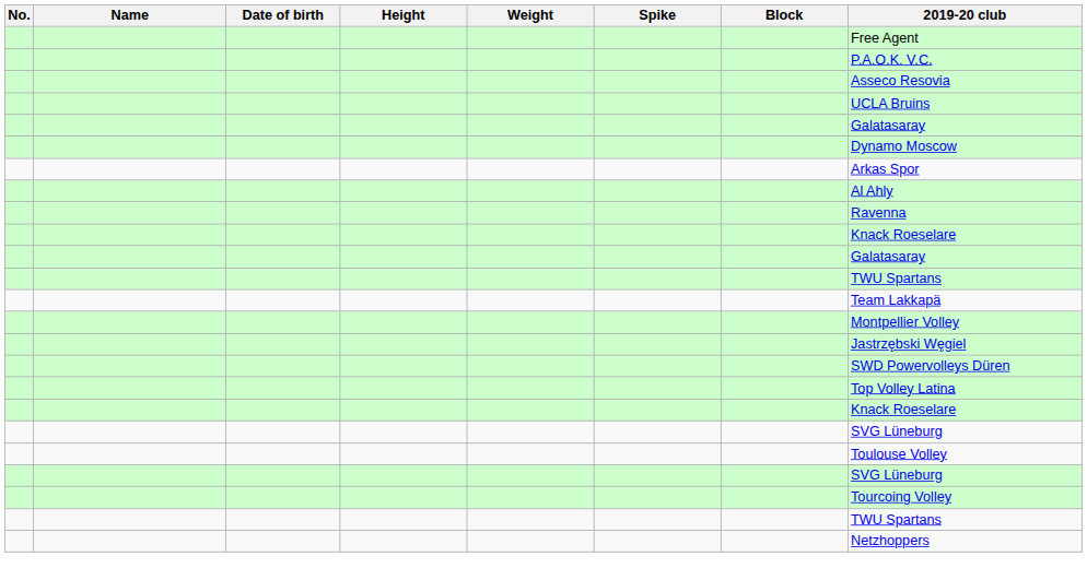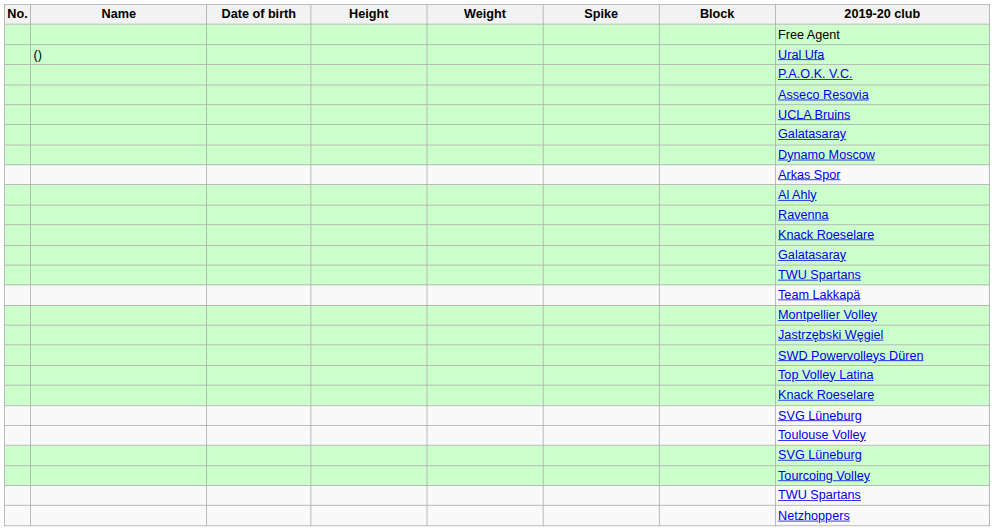 <table class="wikitable sortable" style="font-size:100%; text-align:center;">
 <tr>
 <th>No.</th>
 <th style="width:14em">Name</th>
 <th style="width:8em">Date of birth</th>
 <th style="width:9em">Height</th>
 <th style="width:9em">Weight</th>
 <th style="width:9em">Spike</th>
 <th style="width:9em">Block</th>
 <th style="width:17em">2019-20 club</th>
 </tr>
 <tr bgcolor=#ccffcc>
 <td></td>
 <td align=left></td>
 <td align=right></td>
 <td></td>
 <td></td>
 <td></td>
 <td></td>
 <td align=left> Free Agent</td>
+</tr>
+<tr bgcolor=#ccffcc>
+<td></td>
+<td align=left> ()</td>
+<td align=right></td>
+<td></td>
+<td></td>
+<td></td>
+<td></td>
+<td align=left> <a href='#'>Ural Ufa</a></td>
 </tr>
 <tr bgcolor=#ccffcc>
 <td></td>
 <td align=left></td>
 <td align=right></td>
 <td></td>
 <td></td>
 <td></td>
 <td></td>
 <td align=left> <a href='#'>P.A.O.K. V.C.</a></td>
 </tr>
 <tr bgcolor=#ccffcc>
 <td></td>
 <td align=left></td>
 <td align=right></td>
 <td></td>
 <td></td>
 <td></td>
 <td></td>
 <td align=left> <a href='#'>Asseco Resovia</a></td>
 </tr>
 <tr bgcolor=#ccffcc>
 <td></td>
 <td align=left></td>
 <td align=right></td>
 <td></td>
 <td></td>
 <td></td>
 <td></td>
 <td align=left> <a href='#'>UCLA Bruins</a></td>
 </tr>
 <tr bgcolor=#ccffcc>
 <td></td>
 <td align=left></td>
 <td align=right></td>
 <td></td>
 <td></td>
 <td></td>
 <td></td>
 <td align=left> <a href='#'>Galatasaray</a></td>
 </tr>
 <tr bgcolor=#ccffcc>
 <td></td>
 <td align=left></td>
 <td align=right></td>
 <td></td>
 <td></td>
 <td></td>
 <td></td>
 <td align=left> <a href='#'>Dynamo Moscow</a></td>
 </tr>
 <tr>
 <td></td>
 <td align=left></td>
 <td align=right></td>
 <td></td>
 <td></td>
 <td></td>
 <td></td>
 <td align=left> <a href='#'>Arkas Spor</a></td>
 </tr>
 <tr bgcolor=#ccffcc>
 <td></td>
 <td align=left></td>
 <td align=right></td>
 <td></td>
 <td></td>
 <td></td>
 <td></td>
 <td align=left> <a href='#'>Al Ahly</a></td>
 </tr>
 <tr bgcolor=#ccffcc>
 <td></td>
 <td align=left></td>
 <td align=right></td>
 <td></td>
 <td></td>
 <td></td>
 <td></td>
 <td align=left> <a href='#'>Ravenna</a></td>
 </tr>
 <tr bgcolor=#ccffcc>
 <td></td>
 <td align=left></td>
 <td align=right></td>
 <td></td>
 <td></td>
 <td></td>
 <td></td>
 <td align=left> <a href='#'>Knack Roeselare</a></td>
 </tr>
 <tr bgcolor=#ccffcc>
 <td></td>
 <td align=left></td>
 <td align=right></td>
 <td></td>
 <td></td>
 <td></td>
 <td></td>
 <td align=left> <a href='#'>Galatasaray</a></td>
 </tr>
 <tr bgcolor=#ccffcc>
 <td></td>
 <td align=left></td>
 <td align=right></td>
 <td></td>
 <td></td>
 <td></td>
 <td></td>
 <td align=left> <a href='#'>TWU Spartans</a></td>
 </tr>
 <tr>
 <td></td>
 <td align=left></td>
 <td align=right></td>
 <td></td>
 <td></td>
 <td></td>
 <td></td>
 <td align=left> <a href='#'>Team Lakkapä</a></td>
 </tr>
 <tr bgcolor=#ccffcc>
 <td></td>
 <td align=left></td>
 <td align=right></td>
 <td></td>
 <td></td>
 <td></td>
 <td></td>
 <td align=left> <a href='#'>Montpellier Volley</a></td>
 </tr>
 <tr bgcolor=#ccffcc>
 <td></td>
 <td align=left></td>
 <td align=right></td>
 <td></td>
 <td></td>
 <td></td>
 <td></td>
 <td align=left> <a href='#'>Jastrzębski Węgiel</a></td>
 </tr>
 <tr bgcolor=#ccffcc>
 <td></td>
 <td align=left></td>
 <td align=right></td>
 <td></td>
 <td></td>
 <td></td>
 <td></td>
 <td align=left> <a href='#'>SWD Powervolleys Düren</a></td>
 </tr>
 <tr bgcolor=#ccffcc>
 <td></td>
 <td align=left></td>
 <td align=right></td>
 <td></td>
 <td></td>
 <td></td>
 <td></td>
 <td align=left> <a href='#'>Top Volley Latina</a></td>
 </tr>
 <tr bgcolor=#ccffcc>
 <td></td>
 <td align=left></td>
 <td align=right></td>
 <td></td>
 <td></td>
 <td></td>
 <td></td>
 <td align=left> <a href='#'>Knack Roeselare</a></td>
 </tr>
 <tr>
 <td></td>
 <td align=left></td>
 <td align=right></td>
 <td></td>
 <td></td>
 <td></td>
 <td></td>
 <td align=left> <a href='#'>SVG Lüneburg</a></td>
 </tr>
 <tr>
 <td></td>
 <td align=left></td>
 <td align=right></td>
 <td></td>
 <td></td>
 <td></td>
 <td></td>
 <td align=left> <a href='#'>Toulouse Volley</a></td>
 </tr>
 <tr bgcolor=#ccffcc>
 <td></td>
 <td align=left></td>
 <td align=right></td>
 <td></td>
 <td></td>
 <td></td>
 <td></td>
 <td align=left> <a href='#'>SVG Lüneburg</a></td>
 </tr>
 <tr bgcolor=#ccffcc>
 <td></td>
 <td align=left></td>
 <td align=right></td>
 <td></td>
 <td></td>
 <td></td>
 <td></td>
 <td align=left> <a href='#'>Tourcoing Volley</a></td>
 </tr>
 <tr>
 <td></td>
 <td align=left></td>
 <td align=right></td>
 <td></td>
 <td></td>
 <td></td>
 <td></td>
 <td align=left> <a href='#'>TWU Spartans</a></td>
 </tr>
 <tr>
 <td></td>
 <td align=left></td>
 <td align=right></td>
 <td></td>
 <td></td>
 <td></td>
 <td></td>
 <td align=left> <a href='#'>Netzhoppers</a></td>
 </tr>
 </table>
